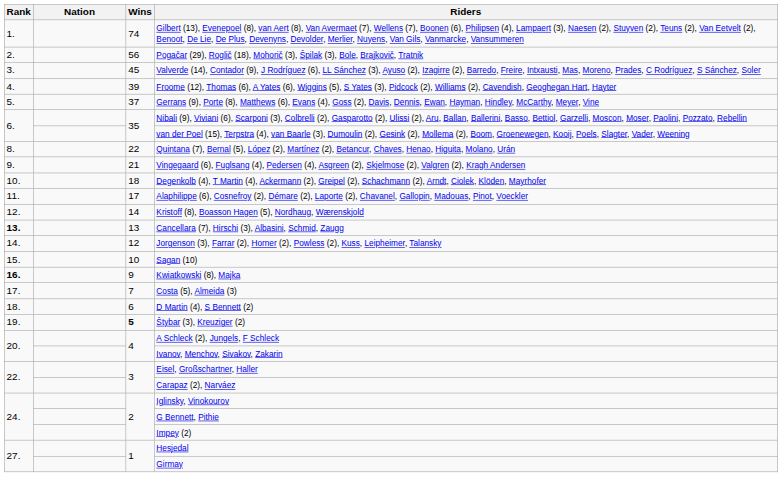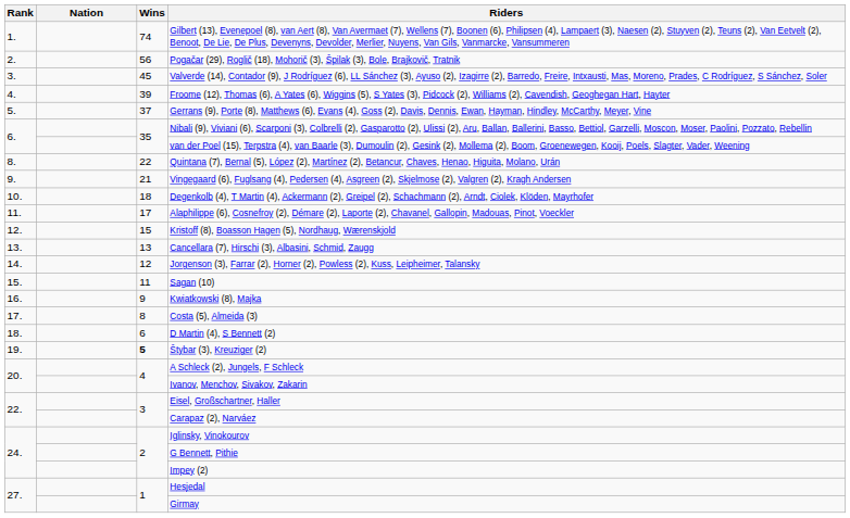 <table class=wikitable>
 <tr>
 <th>Rank</th>
 <th width=12%>Nation</th>
 <th>Wins</th>
 <th>Riders</th>
 </tr>
 <tr>
 <td>1.</td>
 <td></td>
 <td>74</td>
 <td><small><a href='#'>Gilbert</a> (13), <a href='#'>Evenepoel</a> (8), <a href='#'>van Aert</a> (8), <a href='#'>Van Avermaet</a> (7), <a href='#'>Wellens</a> (7), <a href='#'>Boonen</a> (6), <a href='#'>Philipsen</a> (4), <a href='#'>Lampaert</a> (3), <a href='#'>Naesen</a> (2), <a href='#'>Stuyven</a> (2), <a href='#'>Teuns</a> (2), <a href='#'>Van Eetvelt</a> (2), <a href='#'>Benoot</a>, <a href='#'>De Lie</a>, <a href='#'>De Plus</a>, <a href='#'>Devenyns</a>, <a href='#'>Devolder</a>, <a href='#'>Merlier</a>, <a href='#'>Nuyens</a>, <a href='#'>Van Gils</a>, <a href='#'>Vanmarcke</a>, <a href='#'>Vansummeren</a></small></td>
 </tr>
 <tr>
 <td>2.</td>
 <td></td>
 <td>56</td>
 <td><small><a href='#'>Pogačar</a> (29), <a href='#'>Roglič</a> (18), <a href='#'>Mohorič</a> (3), <a href='#'>Špilak</a> (3), <a href='#'>Bole</a>, <a href='#'>Brajkovič</a>, <a href='#'>Tratnik</a></small></td>
 </tr>
 <tr>
 <td>3.</td>
 <td></td>
 <td>45</td>
 <td><small><a href='#'>Valverde</a> (14), <a href='#'>Contador</a>  (9), <a href='#'>J Rodríguez</a> (6), <a href='#'>LL Sánchez</a> (3), <a href='#'>Ayuso</a> (2), <a href='#'>Izagirre</a> (2), <a href='#'>Barredo</a>, <a href='#'>Freire</a>, <a href='#'>Intxausti</a>, <a href='#'>Mas</a>, <a href='#'>Moreno</a>, <a href='#'>Prades</a>, <a href='#'>C Rodríguez</a>, <a href='#'>S Sánchez</a>, <a href='#'>Soler</a></small></td>
 </tr>
 <tr>
 <td>4.</td>
 <td></td>
 <td>39</td>
 <td><small><a href='#'>Froome</a> (12), <a href='#'>Thomas</a> (6), <a href='#'>A Yates</a> (6), <a href='#'>Wiggins</a> (5), <a href='#'>S Yates</a> (3), <a href='#'>Pidcock</a> (2), <a href='#'>Williams</a> (2), <a href='#'>Cavendish</a>, <a href='#'>Geoghegan Hart</a>, <a href='#'>Hayter</a></small></td>
 </tr>
 <tr>
 <td>5.</td>
 <td></td>
 <td>37</td>
 <td><small><a href='#'>Gerrans</a> (9), <a href='#'>Porte</a> (8), <a href='#'>Matthews</a> (6), <a href='#'>Evans</a> (4), <a href='#'>Goss</a> (2), <a href='#'>Davis</a>, <a href='#'>Dennis</a>, <a href='#'>Ewan</a>, <a href='#'>Hayman</a>, <a href='#'>Hindley</a>, <a href='#'>McCarthy</a>, <a href='#'>Meyer</a>, <a href='#'>Vine</a></small></td>
 </tr>
 <tr>
 <td rowspan=2>6.</td>
 <td></td>
 <td rowspan=2>35</td>
 <td><small><a href='#'>Nibali</a> (9), <a href='#'>Viviani</a> (6), <a href='#'>Scarponi</a> (3), <a href='#'>Colbrelli</a> (2), <a href='#'>Gasparotto</a> (2), <a href='#'>Ulissi</a> (2), <a href='#'>Aru</a>, <a href='#'>Ballan</a>, <a href='#'>Ballerini</a>, <a href='#'>Basso</a>, <a href='#'>Bettiol</a>, <a href='#'>Garzelli</a>, <a href='#'>Moscon</a>, <a href='#'>Moser</a>, <a href='#'>Paolini</a>, <a href='#'>Pozzato</a>, <a href='#'>Rebellin</a></small></td>
 </tr>
 <tr>
 <td></td>
 <td><small><a href='#'>van der Poel</a> (15), <a href='#'>Terpstra</a> (4), <a href='#'>van Baarle</a> (3), <a href='#'>Dumoulin</a> (2), <a href='#'>Gesink</a> (2), <a href='#'>Mollema</a> (2), <a href='#'>Boom</a>, <a href='#'>Groenewegen</a>, <a href='#'>Kooij</a>, <a href='#'>Poels</a>, <a href='#'>Slagter</a>, <a href='#'>Vader</a>, <a href='#'>Weening</a></small></td>
 </tr>
 <tr>
 <td>8.</td>
 <td></td>
 <td>22</td>
 <td><small><a href='#'>Quintana</a> (7), <a href='#'>Bernal</a> (5), <a href='#'>López</a> (2), <a href='#'>Martínez</a> (2), <a href='#'>Betancur</a>, <a href='#'>Chaves</a>, <a href='#'>Henao</a>, <a href='#'>Higuita</a>, <a href='#'>Molano</a>, <a href='#'>Urán</a></small></td>
 </tr>
 <tr>
 <td>9.</td>
 <td></td>
 <td>21</td>
 <td><small><a href='#'>Vingegaard</a> (6), <a href='#'>Fuglsang</a> (4), <a href='#'>Pedersen</a> (4),  <a href='#'>Asgreen</a> (2), <a href='#'>Skjelmose</a> (2), <a href='#'>Valgren</a> (2), <a href='#'>Kragh Andersen</a></small></td>
 </tr>
 <tr>
 <td>10.</td>
 <td></td>
 <td>18</td>
 <td><small><a href='#'>Degenkolb</a> (4), <a href='#'>T Martin</a> (4), <a href='#'>Ackermann</a> (2), <a href='#'>Greipel</a> (2), <a href='#'>Schachmann</a> (2), <a href='#'>Arndt</a>, <a href='#'>Ciolek</a>, <a href='#'>Klöden</a>, <a href='#'>Mayrhofer</a></small></td>
 </tr>
 <tr>
 <td>11.</td>
 <td></td>
 <td>17</td>
 <td><small><a href='#'>Alaphilippe</a> (6), <a href='#'>Cosnefroy</a> (2), <a href='#'>Démare</a> (2), <a href='#'>Laporte</a> (2), <a href='#'>Chavanel</a>, <a href='#'>Gallopin</a>, <a href='#'>Madouas</a>, <a href='#'>Pinot</a>, <a href='#'>Voeckler</a></small></td>
 </tr>
 <tr>
 <td>12.</td>
 <td></td>
-<td>14</td>
+<td>15</td>
 <td><small><a href='#'>Kristoff</a> (8), <a href='#'>Boasson Hagen</a> (5), <a href='#'>Nordhaug</a>, <a href='#'>Wærenskjold</a></small></td>
 </tr>
 <tr>
-<td><strong>13.</strong></td>
+<td>13.</td>
 <td></td>
 <td>13</td>
 <td><small><a href='#'>Cancellara</a> (7), <a href='#'>Hirschi</a> (3), <a href='#'>Albasini</a>, <a href='#'>Schmid</a>, <a href='#'>Zaugg</a></small></td>
 </tr>
 <tr>
 <td>14.</td>
 <td></td>
 <td>12</td>
 <td><small><a href='#'>Jorgenson</a> (3), <a href='#'>Farrar</a> (2),  <a href='#'>Horner</a> (2), <a href='#'>Powless</a> (2), <a href='#'>Kuss</a>, <a href='#'>Leipheimer</a>, <a href='#'>Talansky</a></small></td>
 </tr>
 <tr>
 <td>15.</td>
 <td></td>
-<td>10</td>
+<td>11</td>
 <td><small><a href='#'>Sagan</a> (10)</small></td>
 </tr>
 <tr>
-<td><strong>16.</strong></td>
+<td>16.</td>
 <td></td>
 <td>9</td>
 <td><small><a href='#'>Kwiatkowski</a> (8), <a href='#'>Majka</a></small></td>
 </tr>
 <tr>
 <td>17.</td>
 <td></td>
-<td>7</td>
+<td>8</td>
 <td><small><a href='#'>Costa</a> (5), <a href='#'>Almeida</a> (3)</small></td>
 </tr>
 <tr>
 <td>18.</td>
 <td></td>
 <td>6</td>
 <td><small><a href='#'>D Martin</a> (4), <a href='#'>S Bennett</a> (2)</small></td>
 </tr>
 <tr>
 <td>19.</td>
 <td></td>
 <td><strong>5</strong></td>
 <td><small><a href='#'>Štybar</a> (3), <a href='#'>Kreuziger</a> (2)</small></td>
 </tr>
 <tr>
 <td rowspan=2>20.</td>
 <td></td>
 <td rowspan=2>4</td>
 <td><small><a href='#'>A Schleck</a> (2), <a href='#'>Jungels</a>, <a href='#'>F Schleck</a></small></td>
 </tr>
 <tr>
 <td></td>
 <td><small><a href='#'>Ivanov</a>, <a href='#'>Menchov</a>, <a href='#'>Sivakov</a>, <a href='#'>Zakarin</a></small></td>
 </tr>
 <tr>
 <td rowspan=2>22.</td>
 <td></td>
 <td rowspan=2>3</td>
 <td><small><a href='#'>Eisel</a>, <a href='#'>Großschartner</a>, <a href='#'>Haller</a></small></td>
 </tr>
 <tr>
 <td></td>
 <td><small><a href='#'>Carapaz</a> (2), <a href='#'>Narváez</a></small></td>
 </tr>
 <tr>
 <td rowspan=3>24.</td>
 <td></td>
 <td rowspan=3>2</td>
 <td><small><a href='#'>Iglinsky</a>, <a href='#'>Vinokourov</a></small></td>
 </tr>
 <tr>
 <td></td>
 <td><small><a href='#'>G Bennett</a>, <a href='#'>Pithie</a></small></td>
 </tr>
 <tr>
 <td></td>
 <td><small><a href='#'>Impey</a> (2)</small></td>
 </tr>
 <tr>
 <td rowspan=2>27.</td>
 <td></td>
 <td rowspan=2>1</td>
 <td><small><a href='#'>Hesjedal</a></small></td>
 </tr>
 <tr>
 <td></td>
 <td><small><a href='#'>Girmay</a></small></td>
 </tr>
 </table>
